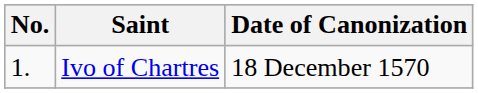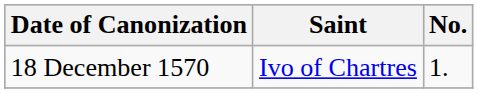 <table class="wikitable">
 <tr>
+<th>Date of Canonization</th>
+<th>Saint</th>
 <th>No.</th>
-<th>Saint</th>
-<th>Date of Canonization</th>
 </tr>
 <tr>
+<td>18 December 1570</td>
+<td><a href='#'>Ivo of Chartres</a></td>
 <td>1.</td>
-<td><a href='#'>Ivo of Chartres</a></td>
-<td>18 December 1570</td>
 </tr>
 </table>
